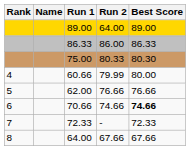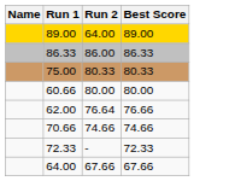 <table class="wikitable">
 <tr>
-<th>Rank</th>
 <th>Name</th>
 <th>Run 1</th>
 <th>Run 2</th>
 <th>Best Score</th>
 </tr>
 <tr style="background:gold;">
 <td></td>
-<td></td>
 <td>89.00</td>
 <td>64.00</td>
 <td>89.00</td>
 </tr>
 <tr style="background:silver;">
-<td></td>
 <td></td>
 <td>86.33</td>
 <td>86.00</td>
 <td>86.33</td>
 </tr>
 <tr style="background:#CC9966;">
 <td></td>
-<td></td>
 <td>75.00</td>
 <td>80.33</td>
-<td>80.30</td>
+<td>80.33</td>
 </tr>
 <tr>
-<td>4</td>
 <td></td>
 <td>60.66</td>
-<td>79.99</td>
+<td>80.00</td>
 <td>80.00</td>
 </tr>
 <tr>
-<td>5</td>
 <td></td>
 <td>62.00</td>
-<td>76.66</td>
+<td>76.64</td>
 <td>76.66</td>
 </tr>
 <tr>
-<td>6</td>
 <td></td>
 <td>70.66</td>
 <td>74.66</td>
-<td><strong>74.66</strong></td>
+<td>74.66</td>
 </tr>
 <tr>
-<td>7</td>
 <td></td>
 <td>72.33</td>
 <td>-</td>
 <td>72.33</td>
 </tr>
 <tr>
-<td>8</td>
 <td></td>
 <td>64.00</td>
 <td>67.66</td>
 <td>67.66</td>
 </tr>
 </table>
